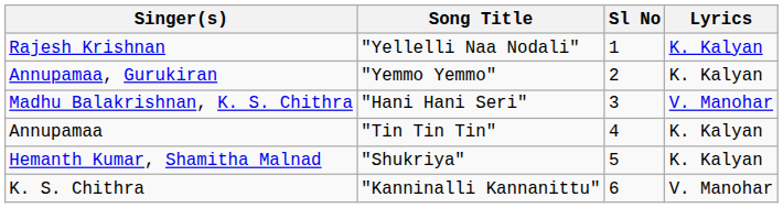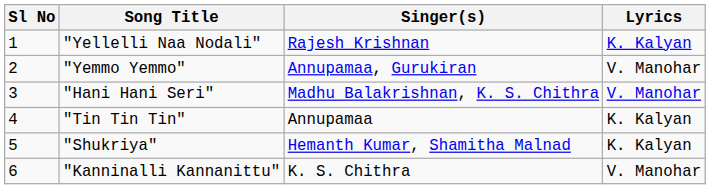 <table class="wikitable">
 <tr>
+<th>Sl No</th>
+<th>Song Title</th>
 <th>Singer(s)</th>
-<th>Song Title</th>
-<th>Sl No</th>
 <th>Lyrics</th>
 </tr>
 <tr>
+<td>1</td>
+<td>"Yellelli Naa Nodali"</td>
 <td><a href='#'>Rajesh Krishnan</a></td>
-<td>"Yellelli Naa Nodali"</td>
-<td>1</td>
 <td><a href='#'>K. Kalyan</a></td>
 </tr>
 <tr>
+<td>2</td>
+<td>"Yemmo Yemmo"</td>
 <td><a href='#'>Annupamaa</a>, <a href='#'>Gurukiran</a></td>
-<td>"Yemmo Yemmo"</td>
-<td>2</td>
+<td>V. Manohar</td>
+</tr>
+<tr>
+<td>3</td>
+<td>"Hani Hani Seri"</td>
+<td><a href='#'>Madhu Balakrishnan</a>, <a href='#'>K. S. Chithra</a></td>
+<td><a href='#'>V. Manohar</a></td>
+</tr>
+<tr>
+<td>4</td>
+<td>"Tin Tin Tin"</td>
+<td>Annupamaa</td>
 <td>K. Kalyan</td>
 </tr>
 <tr>
-<td><a href='#'>Madhu Balakrishnan</a>, <a href='#'>K. S. Chithra</a></td>
-<td>"Hani Hani Seri"</td>
-<td>3</td>
-<td><a href='#'>V. Manohar</a></td>
-</tr>
-<tr>
-<td>Annupamaa</td>
-<td>"Tin Tin Tin"</td>
-<td>4</td>
+<td>5</td>
+<td>"Shukriya"</td>
+<td><a href='#'>Hemanth Kumar</a>, <a href='#'>Shamitha Malnad</a></td>
 <td>K. Kalyan</td>
 </tr>
 <tr>
-<td><a href='#'>Hemanth Kumar</a>, <a href='#'>Shamitha Malnad</a></td>
-<td>"Shukriya"</td>
-<td>5</td>
-<td>K. Kalyan</td>
-</tr>
-<tr>
+<td>6</td>
+<td>"Kanninalli Kannanittu"</td>
 <td>K. S. Chithra</td>
-<td>"Kanninalli Kannanittu"</td>
-<td>6</td>
 <td>V. Manohar</td>
 </tr>
 </table>
